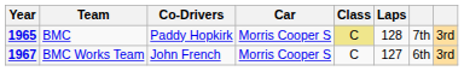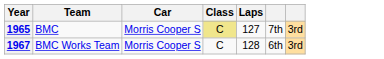 <table class="wikitable" style="font-size:90%">
 <tr>
 <th>Year</th>
 <th>Team</th>
-<th>Co-Drivers</th>
 <th>Car</th>
 <th>Class</th>
 <th>Laps</th>
 <th></th>
 <th></th>
 </tr>
 <tr align="center">
 <th><a href='#'>1965</a></th>
 <td align="left"> <a href='#'>BMC</a></td>
-<td align="left"> <a href='#'>Paddy Hopkirk</a></td>
 <td align="left"><a href='#'>Morris Cooper S</a></td>
 <td style="background: khaki;">C</td>
-<td>128</td>
+<td>127</td>
 <td>7th</td>
 <td style="background:#ffdf9f;">3rd</td>
 </tr>
 <tr align="center">
 <th><a href='#'>1967</a></th>
 <td align="left"> <a href='#'>BMC Works Team</a></td>
-<td align="left"> <a href='#'>John French</a></td>
 <td align="left"><a href='#'>Morris Cooper S</a></td>
 <td>C</td>
-<td>127</td>
+<td>128</td>
 <td>6th</td>
 <td style="background:#ffdf9f;">3rd</td>
 </tr>
 </table>
